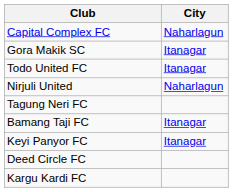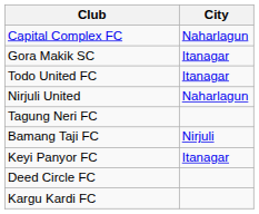 <table class="wikitable sortable" width="50%">
 <tr>
 <th !width="25%">Club</th>
 <th width="30%">City</th>
 </tr>
 <tr>
 <td><a href='#'>Capital Complex FC</a></td>
 <td><a href='#'>Naharlagun</a></td>
 </tr>
 <tr>
 <td>Gora Makik SC</td>
 <td><a href='#'>Itanagar</a></td>
 </tr>
 <tr>
 <td>Todo United FC</td>
 <td><a href='#'>Itanagar</a></td>
 </tr>
 <tr>
 <td>Nirjuli United</td>
 <td><a href='#'>Naharlagun</a></td>
 </tr>
 <tr>
 <td>Tagung Neri FC</td>
 <td></td>
 </tr>
 <tr>
 <td>Bamang Taji FC</td>
-<td><a href='#'>Itanagar</a></td>
+<td><a href='#'>Nirjuli</a></td>
 </tr>
 <tr>
 <td>Keyi Panyor FC</td>
 <td><a href='#'>Itanagar</a></td>
 </tr>
 <tr>
 <td>Deed Circle FC</td>
 <td></td>
 </tr>
 <tr>
 <td>Kargu Kardi FC</td>
 <td></td>
 </tr>
 </table>
